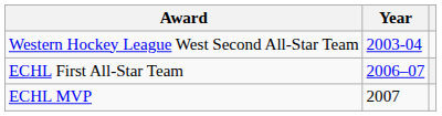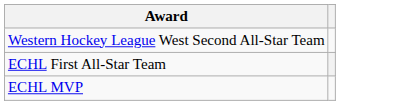 <table class="wikitable">
 <tr>
 <th>Award</th>
-<th>Year</th>
 <th></th>
 </tr>
 <tr>
 <td><a href='#'>Western Hockey League</a> West Second All-Star Team</td>
-<td><a href='#'>2003-04</a></td>
 <td></td>
 </tr>
 <tr>
 <td><a href='#'>ECHL</a> First All-Star Team</td>
-<td><a href='#'>2006–07</a></td>
 <th></th>
 </tr>
 <tr>
 <td><a href='#'>ECHL MVP</a></td>
-<td>2007</td>
 <td></td>
 </tr>
 </table>
